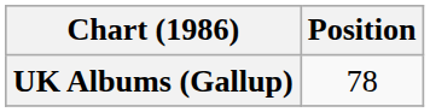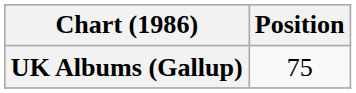 <table class="wikitable plainrowheaders" style="text-align:center">
 <tr>
 <th scope="col">Chart (1986)</th>
 <th scope="col">Position</th>
 </tr>
 <tr>
 <th scope="row">UK Albums (Gallup)</th>
-<td>78</td>
+<td>75</td>
 </tr>
 </table>
